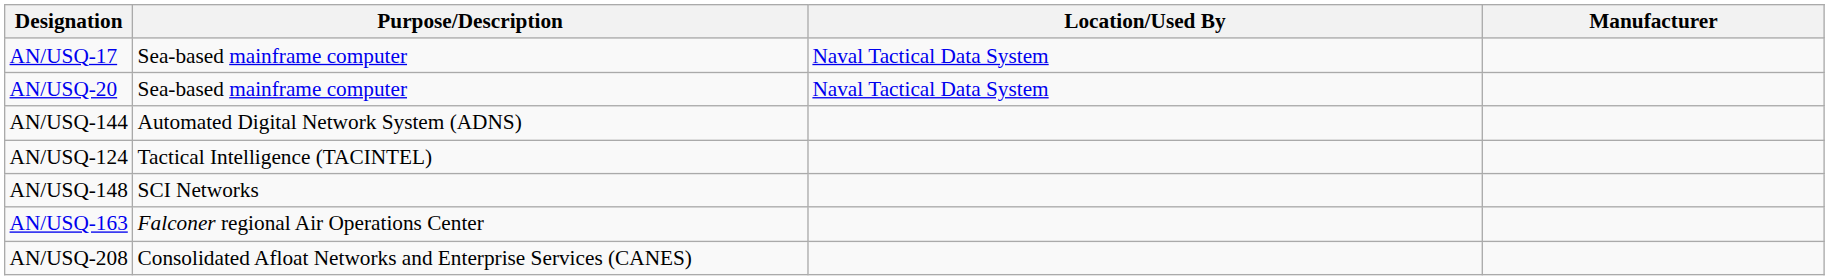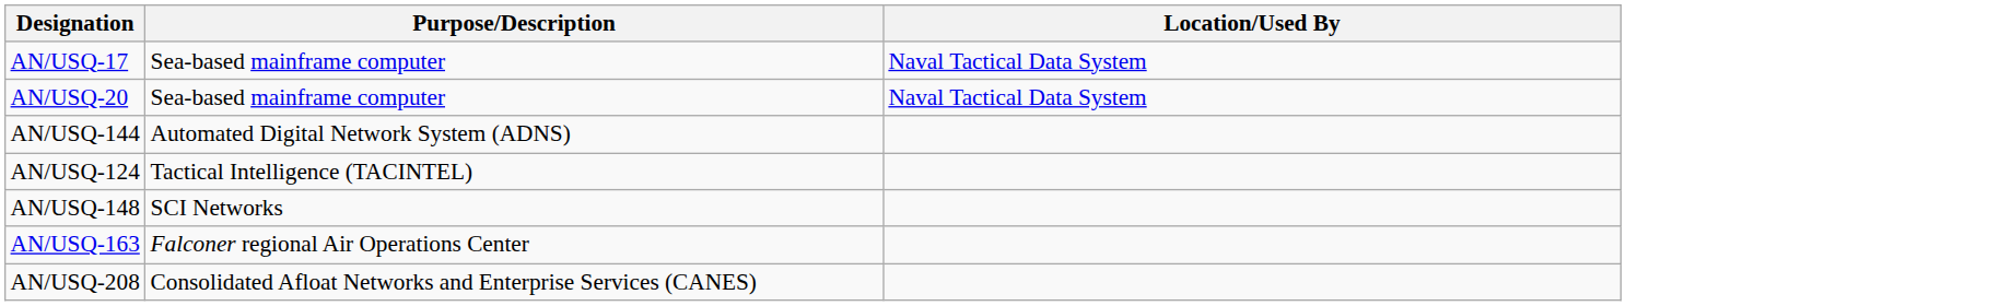 <table class="wikitable sortable">
 <tr>
 <th scope="col">Designation</th>
 <th scope="col" style="width: 500px;">Purpose/Description</th>
 <th scope="col" style="width: 500px;">Location/Used By</th>
-<th scope="col" style="width: 250px;">Manufacturer</th>
 </tr>
 <tr>
 <td><a href='#'>AN/USQ-17</a></td>
 <td>Sea-based <a href='#'>mainframe computer</a></td>
 <td><a href='#'>Naval Tactical Data System</a></td>
-<td></td>
 </tr>
 <tr>
 <td><a href='#'>AN/USQ-20</a></td>
 <td>Sea-based <a href='#'>mainframe computer</a></td>
 <td><a href='#'>Naval Tactical Data System</a></td>
-<td></td>
 </tr>
 <tr>
 <td>AN/USQ-144</td>
 <td>Automated Digital Network System (ADNS)</td>
-<td></td>
 <td></td>
 </tr>
 <tr>
 <td>AN/USQ-124</td>
 <td>Tactical Intelligence (TACINTEL)</td>
 <td></td>
-<td></td>
 </tr>
 <tr>
 <td>AN/USQ-148</td>
 <td>SCI Networks</td>
-<td></td>
 <td></td>
 </tr>
 <tr>
 <td><a href='#'>AN/USQ-163</a></td>
 <td><em>Falconer</em> regional Air Operations Center</td>
 <td></td>
-<td></td>
 </tr>
 <tr>
 <td>AN/USQ-208</td>
 <td>Consolidated Afloat Networks and Enterprise Services (CANES)</td>
 <td></td>
-<td></td>
 </tr>
 </table>
